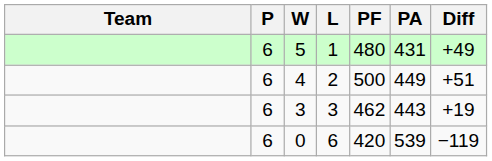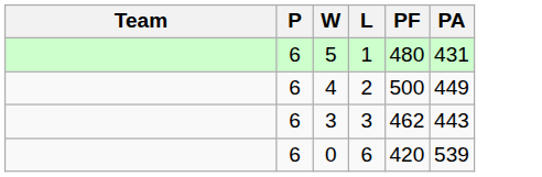 <table class=wikitable style="text-align:center">
 <tr>
 <th width=200>Team</th>
 <th width=20>P</th>
 <th width=20>W</th>
 <th width=20>L</th>
 <th width=20>PF</th>
 <th width=20>PA</th>
-<th width=40>Diff</th>
 </tr>
 <tr bgcolor=ccffcc>
 <td style="text-align:left"></td>
 <td>6</td>
 <td>5</td>
 <td>1</td>
 <td>480</td>
 <td>431</td>
-<td>+49</td>
 </tr>
 <tr>
 <td style="text-align:left"></td>
 <td>6</td>
 <td>4</td>
 <td>2</td>
 <td>500</td>
 <td>449</td>
-<td>+51</td>
 </tr>
 <tr>
 <td style="text-align:left"></td>
 <td>6</td>
 <td>3</td>
 <td>3</td>
 <td>462</td>
 <td>443</td>
-<td>+19</td>
 </tr>
 <tr>
 <td style="text-align:left"></td>
 <td>6</td>
 <td>0</td>
 <td>6</td>
 <td>420</td>
 <td>539</td>
-<td>−119</td>
 </tr>
 </table>
